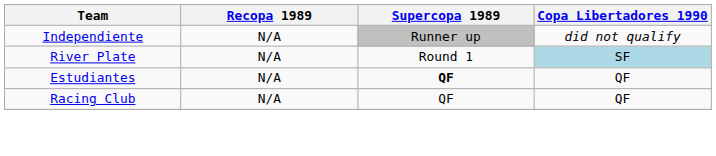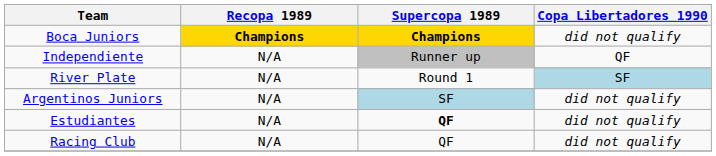 <table class="wikitable">
 <tr>
 <th width= 25%>Team</th>
 <th width= 25%><a href='#'>Recopa</a> 1989</th>
 <th width= 25%><a href='#'>Supercopa</a> 1989</th>
 <th width= 25%><a href='#'>Copa Libertadores 1990</a></th>
 </tr>
 <tr align="center">
+<td><a href='#'>Boca Juniors</a></td>
+<td bgcolor = "gold"><strong>Champions</strong></td>
+<td bgcolor = "gold"><strong>Champions</strong></td>
+<td><em>did not qualify</em></td>
+</tr>
+<tr align="center">
 <td><a href='#'>Independiente</a></td>
 <td>N/A</td>
 <td bgcolor="silver">Runner up</td>
-<td><em>did not qualify</em></td>
+<td>QF</td>
 </tr>
 <tr align="center">
 <td><a href='#'>River Plate</a></td>
 <td>N/A</td>
 <td>Round 1</td>
 <td bgcolor="lightblue">SF</td>
 </tr>
 <tr align="center">
+<td><a href='#'>Argentinos Juniors</a></td>
+<td>N/A</td>
+<td bgcolor="lightblue">SF</td>
+<td><em>did not qualify</em></td>
+</tr>
+<tr align="center">
 <td><a href='#'>Estudiantes</a></td>
 <td>N/A</td>
 <td><strong>QF</strong></td>
-<td>QF</td>
+<td><em>did not qualify</em></td>
 </tr>
 <tr align="center">
 <td><a href='#'>Racing Club</a></td>
 <td>N/A</td>
 <td>QF</td>
-<td>QF</td>
+<td><em>did not qualify</em></td>
 </tr>
 <tr>
 </tr>
 </table>
